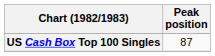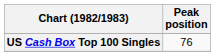 <table class="wikitable sortable plainrowheaders" style="text-align:center">
 <tr>
 <th scope="col">Chart (1982/1983)</th>
 <th scope="col">Peak<br>position</th>
 </tr>
 <tr>
 </tr>
 <tr>
 </tr>
 <tr>
 </tr>
 <tr>
 <th scope="row">US <em><a href='#'>Cash Box</a></em>  Top 100 Singles</th>
-<td align="center">87</td>
+<td align="center">76</td>
 </tr>
 <tr>
 </tr>
 </table>
